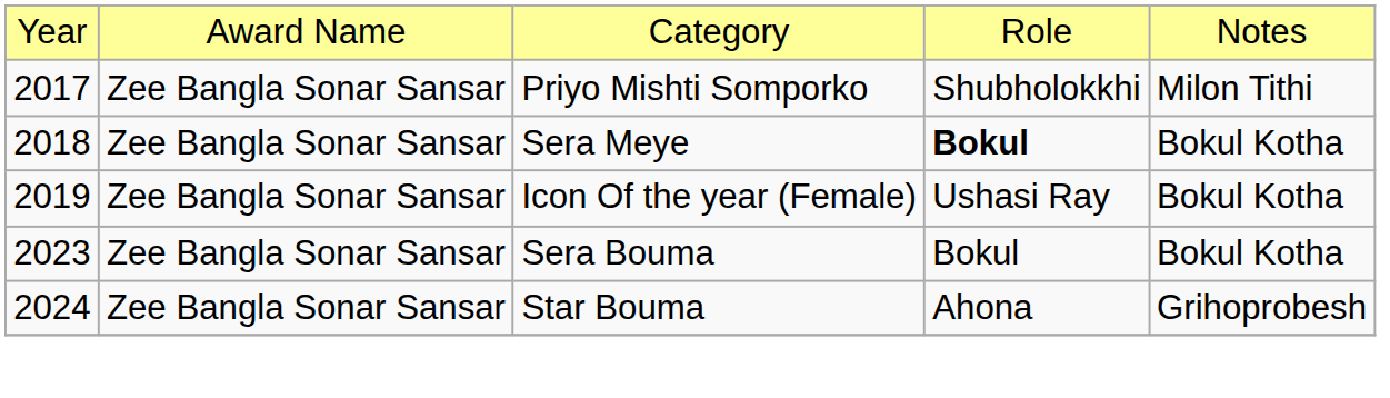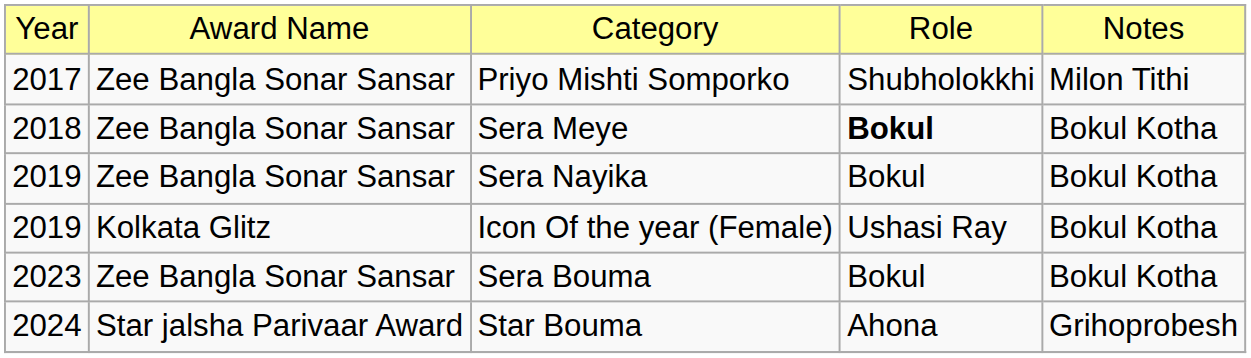 <table class="wikitable">
 <tr style="background:#ff9; text-align:center;">
 <td>Year</td>
 <td>Award Name</td>
 <td>Category</td>
 <td>Role</td>
 <td>Notes</td>
 </tr>
 <tr>
 <td>2017</td>
 <td>Zee Bangla Sonar Sansar</td>
 <td>Priyo Mishti Somporko</td>
 <td>Shubholokkhi</td>
 <td>Milon Tithi</td>
 </tr>
 <tr>
 <td>2018</td>
 <td>Zee Bangla Sonar Sansar</td>
 <td>Sera Meye</td>
 <td><strong>Bokul</strong></td>
 <td>Bokul Kotha</td>
 </tr>
 <tr>
 <td>2019</td>
 <td>Zee Bangla Sonar Sansar</td>
+<td>Sera Nayika</td>
+<td>Bokul</td>
+<td>Bokul Kotha</td>
+</tr>
+<tr>
+<td>2019</td>
+<td>Kolkata Glitz</td>
 <td>Icon Of the year (Female)</td>
 <td>Ushasi Ray</td>
 <td>Bokul Kotha</td>
 </tr>
 <tr>
 <td>2023</td>
 <td>Zee Bangla Sonar Sansar</td>
 <td>Sera Bouma</td>
 <td>Bokul</td>
 <td>Bokul Kotha</td>
 </tr>
 <tr>
 <td>2024</td>
-<td>Zee Bangla Sonar Sansar</td>
+<td>Star jalsha Parivaar Award</td>
 <td>Star Bouma</td>
 <td>Ahona</td>
 <td>Grihoprobesh</td>
 </tr>
 <tr>
 </tr>
 </table>
